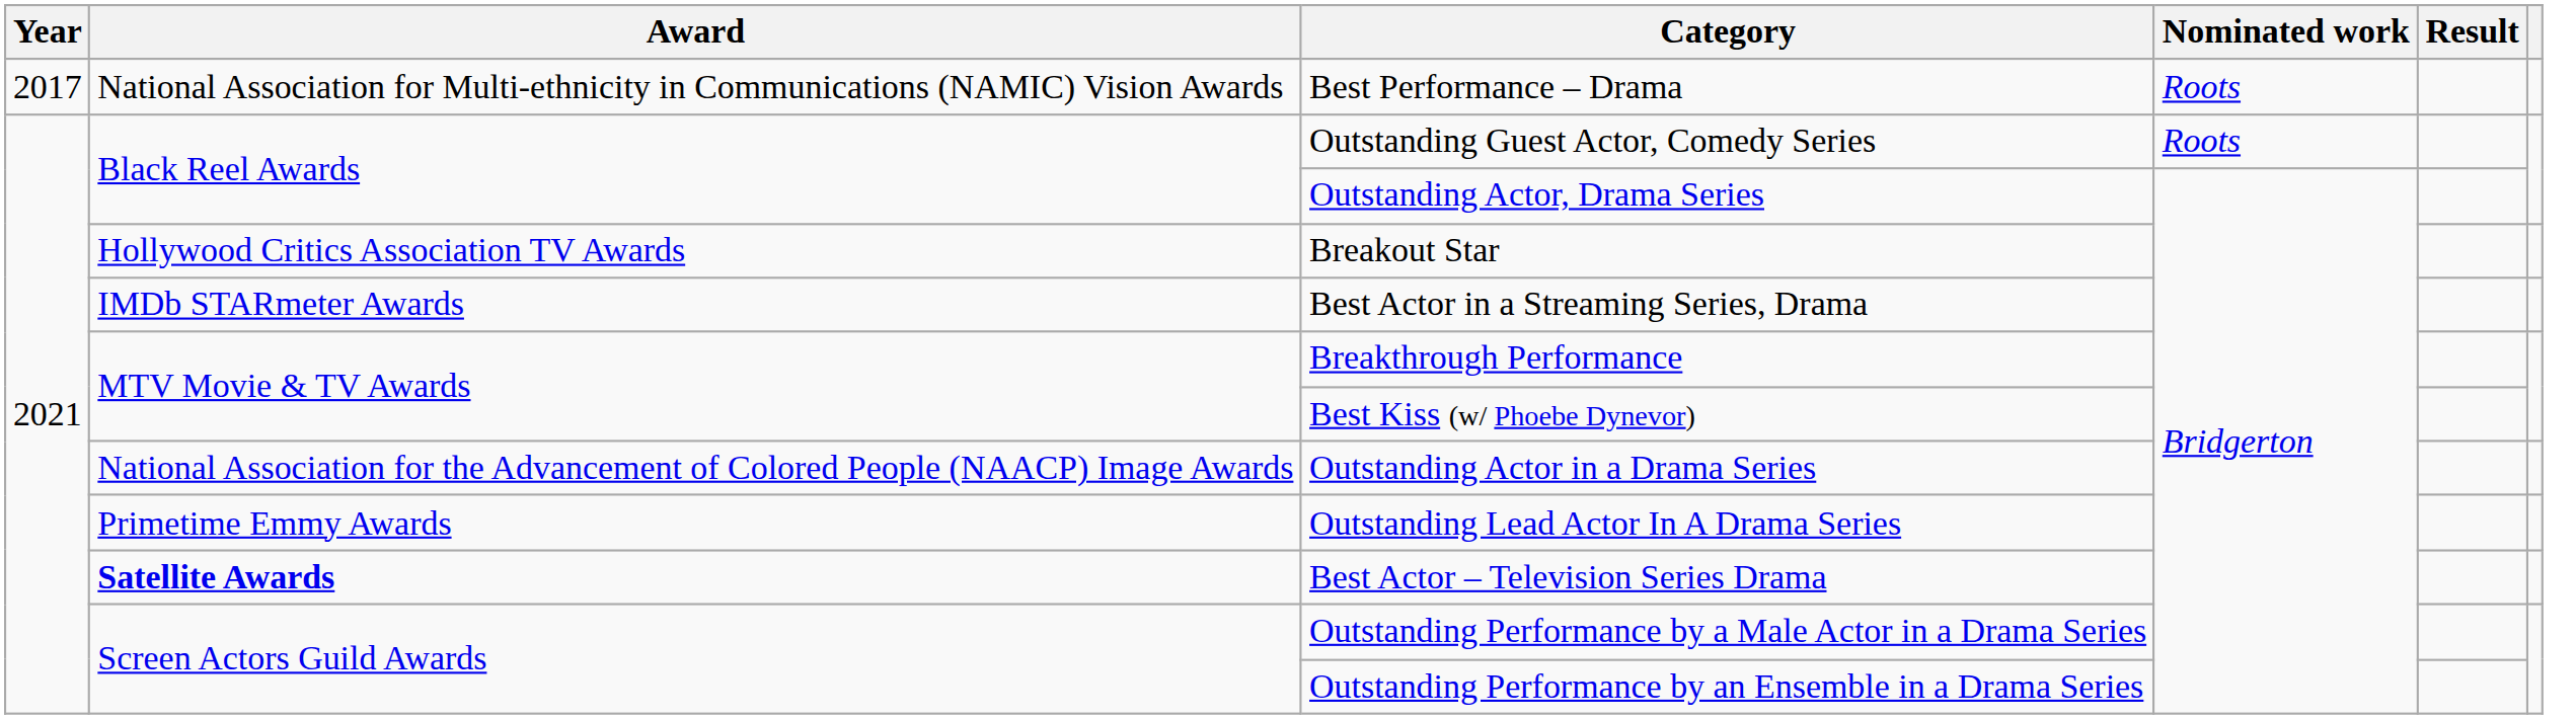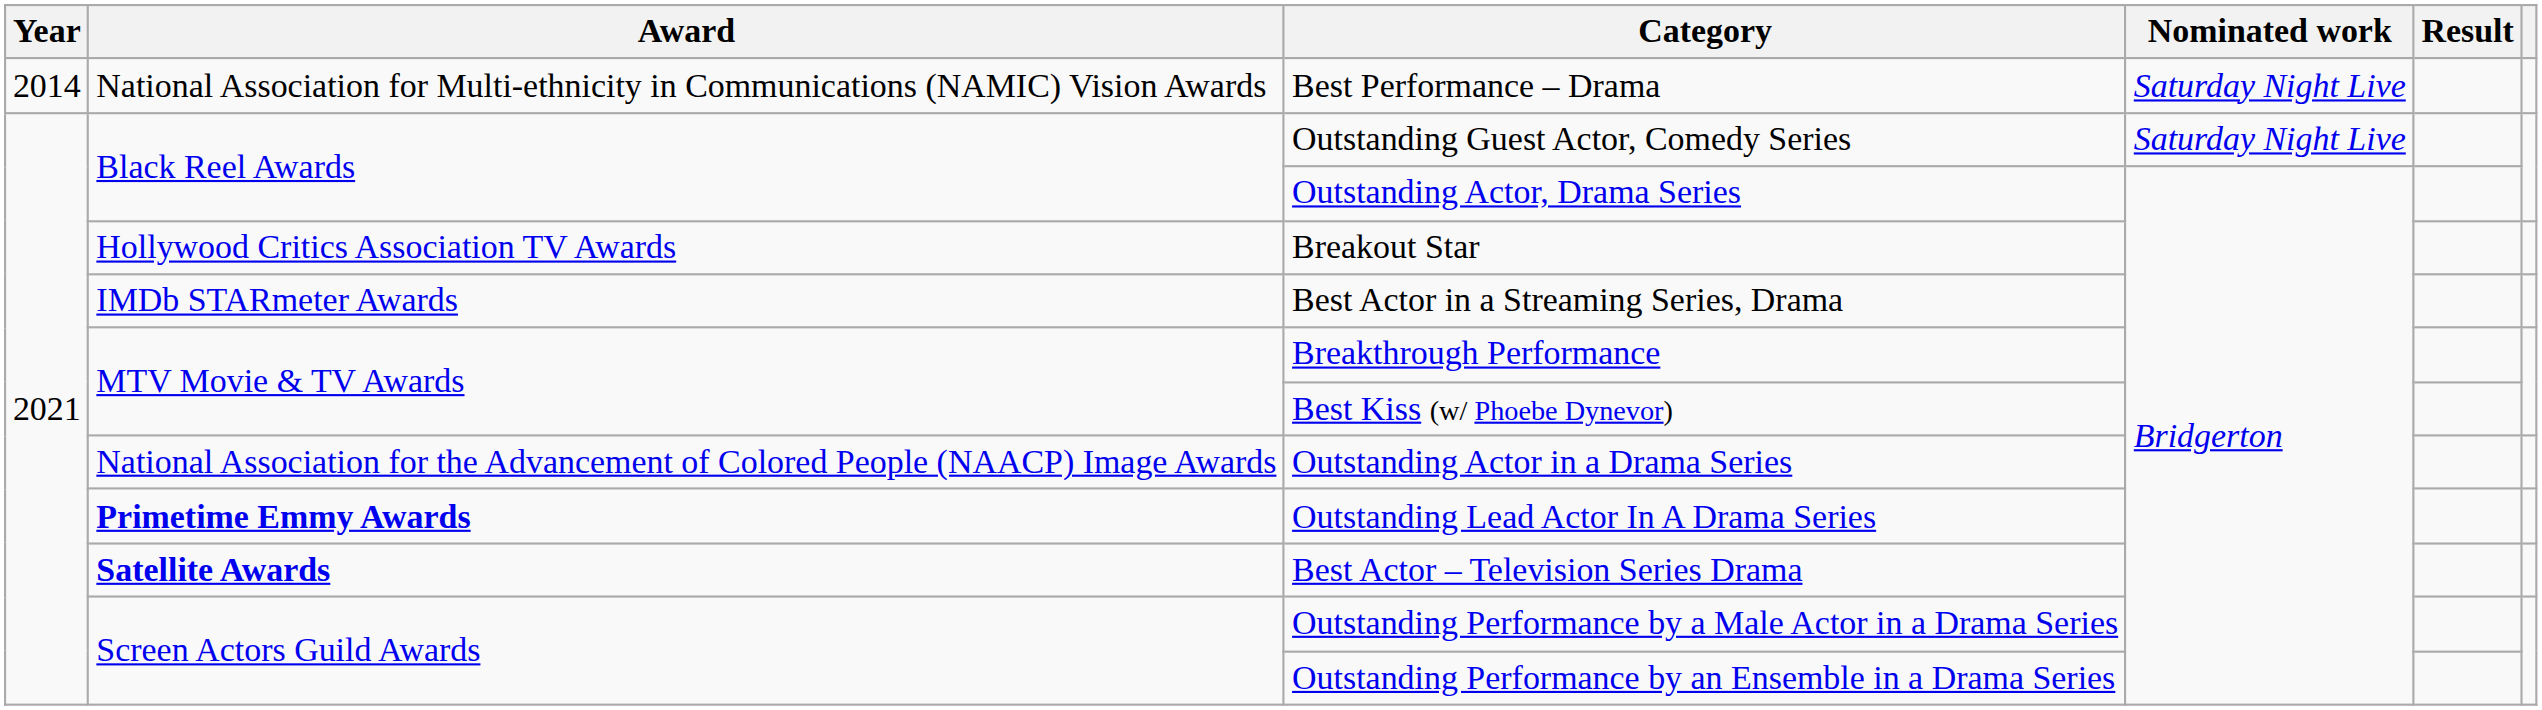 <table class="wikitable plainrowheaders sortable">
 <tr>
 <th>Year</th>
 <th>Award</th>
 <th>Category</th>
 <th>Nominated work</th>
 <th>Result</th>
 <th class="unsortable"></th>
 </tr>
 <tr>
-<td>2017</td>
+<td>2014</td>
 <td>National Association for Multi-ethnicity in Communications (NAMIC) Vision Awards</td>
 <td>Best Performance – Drama</td>
-<td><em><a href='#'>Roots</a></em></td>
+<td><em><a href='#'>Saturday Night Live</a></em></td>
 <td></td>
 <td style="text-align:center;"></td>
 </tr>
 <tr>
 <td rowspan="11">2021</td>
 <td rowspan="2"><a href='#'>Black Reel Awards</a></td>
 <td>Outstanding Guest Actor, Comedy Series</td>
-<td><em><a href='#'>Roots</a></em></td>
+<td><em><a href='#'>Saturday Night Live</a></em></td>
 <td></td>
 <td rowspan="2" style="text-align:center;"></td>
 </tr>
 <tr>
 <td><a href='#'>Outstanding Actor, Drama Series</a></td>
 <td rowspan="11"><em><a href='#'>Bridgerton</a></em></td>
 <td></td>
 </tr>
 <tr>
 <td><a href='#'>Hollywood Critics Association TV Awards</a></td>
 <td>Breakout Star</td>
 <td></td>
 <td></td>
 </tr>
 <tr>
 <td><a href='#'>IMDb STARmeter Awards</a></td>
 <td>Best Actor in a Streaming Series, Drama</td>
 <td></td>
 <td style="text-align:center;"></td>
 </tr>
 <tr>
 <td rowspan="2"><a href='#'>MTV Movie & TV Awards</a></td>
 <td><a href='#'>Breakthrough Performance</a></td>
 <td></td>
 <td rowspan="2" style="text-align:center;"></td>
 </tr>
 <tr>
 <td><a href='#'>Best Kiss</a> <small>(w/ <a href='#'>Phoebe Dynevor</a>)</small></td>
 <td></td>
 </tr>
 <tr>
 <td><a href='#'>National Association for the Advancement of Colored People (NAACP) Image Awards</a></td>
 <td><a href='#'>Outstanding Actor in a Drama Series</a></td>
 <td></td>
 <td style="text-align:center;"></td>
 </tr>
 <tr>
-<td><a href='#'>Primetime Emmy Awards</a></td>
+<td><strong><a href='#'>Primetime Emmy Awards</a></strong></td>
 <td><a href='#'>Outstanding Lead Actor In A Drama Series</a></td>
 <td></td>
 <td style="text-align:center;"></td>
 </tr>
 <tr>
 <td><strong><a href='#'>Satellite Awards</a></strong></td>
 <td><a href='#'>Best Actor – Television Series Drama</a></td>
 <td></td>
 <td style="text-align:center;"></td>
 </tr>
 <tr>
 <td rowspan="2"><a href='#'>Screen Actors Guild Awards</a></td>
 <td><a href='#'>Outstanding Performance by a Male Actor in a Drama Series</a></td>
 <td></td>
 <td rowspan="2" style="text-align:center;"></td>
 </tr>
 <tr>
 <td><a href='#'>Outstanding Performance by an Ensemble in a Drama Series</a></td>
 <td></td>
 </tr>
 </table>
